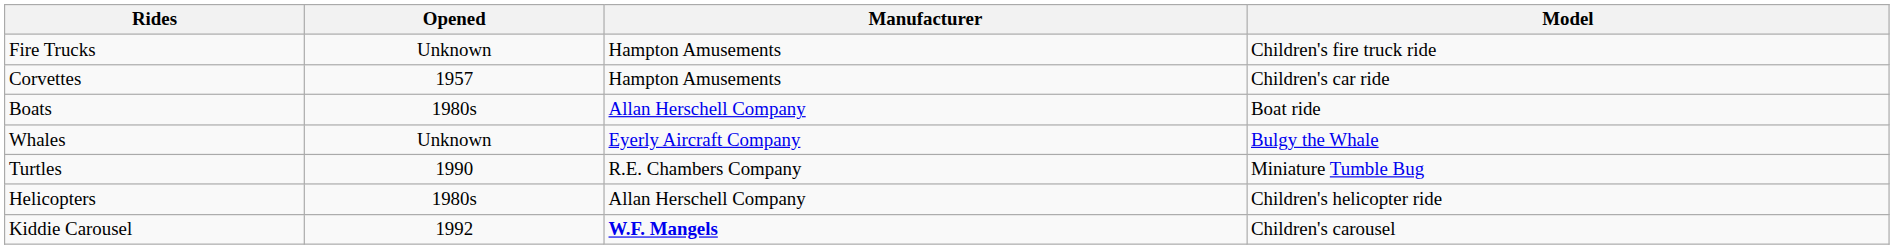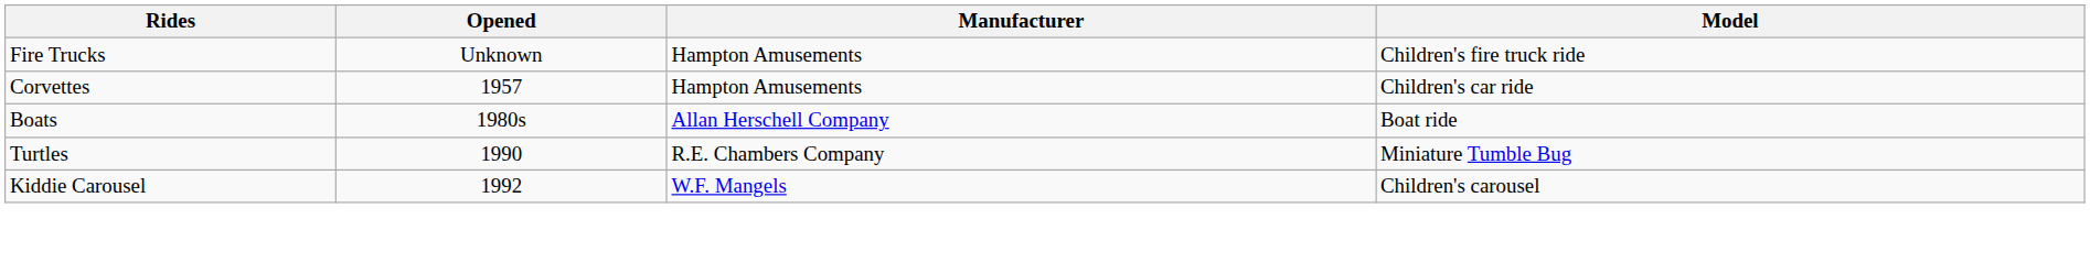 <table class="wikitable sortable">
 <tr>
 <th style="width:7%;">Rides</th>
 <th style="width:7%;">Opened</th>
 <th style="width:15%;">Manufacturer</th>
 <th style="width:15%;">Model</th>
 </tr>
 <tr>
 <td>Fire Trucks</td>
 <td style="text-align:center">Unknown</td>
 <td>Hampton Amusements</td>
 <td>Children's fire truck ride</td>
 </tr>
 <tr>
 <td>Corvettes</td>
 <td style="text-align:center">1957</td>
 <td>Hampton Amusements</td>
 <td>Children's car ride</td>
 </tr>
 <tr>
 <td>Boats</td>
 <td style="text-align:center">1980s</td>
 <td><a href='#'>Allan Herschell Company</a></td>
 <td>Boat ride</td>
 </tr>
 <tr>
-<td>Whales</td>
-<td style="text-align:center">Unknown</td>
-<td><a href='#'>Eyerly Aircraft Company</a></td>
-<td><a href='#'>Bulgy the Whale</a></td>
-</tr>
-<tr>
 <td>Turtles</td>
 <td style="text-align:center">1990</td>
 <td>R.E. Chambers Company</td>
 <td>Miniature <a href='#'>Tumble Bug</a></td>
 </tr>
 <tr>
-<td>Helicopters</td>
-<td style="text-align:center">1980s</td>
-<td>Allan Herschell Company</td>
-<td>Children's helicopter ride</td>
-</tr>
-<tr>
 <td>Kiddie Carousel</td>
 <td style="text-align:center">1992</td>
-<td><strong><a href='#'>W.F. Mangels</a></strong></td>
+<td><a href='#'>W.F. Mangels</a></td>
 <td>Children's carousel</td>
 </tr>
 </table>
